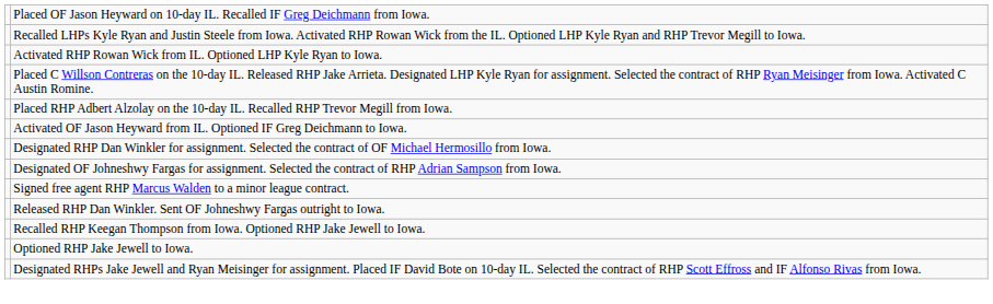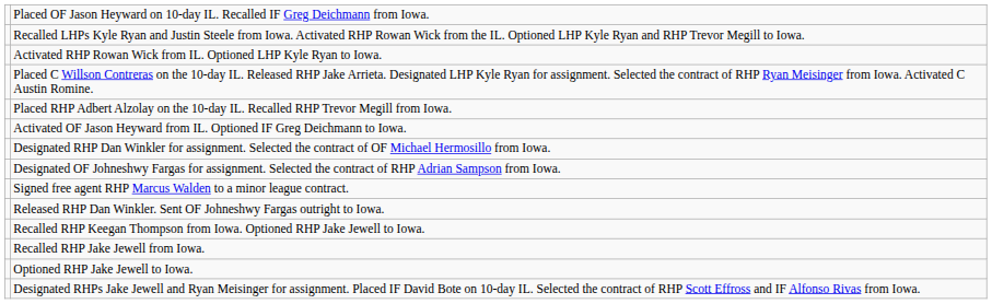 <table class="wikitable">
 <tr>
 <td></td>
 <td>Placed OF Jason Heyward on 10-day IL. Recalled IF <a href='#'>Greg Deichmann</a> from Iowa.</td>
 </tr>
 <tr>
 <td></td>
 <td>Recalled LHPs Kyle Ryan and Justin Steele from Iowa. Activated RHP Rowan Wick from the IL. Optioned LHP Kyle Ryan and RHP Trevor Megill to Iowa.</td>
 </tr>
 <tr>
 <td></td>
 <td>Activated RHP Rowan Wick from IL. Optioned LHP Kyle Ryan to Iowa.</td>
 </tr>
 <tr>
 <td></td>
 <td>Placed C <a href='#'>Willson Contreras</a> on the 10-day IL. Released RHP Jake Arrieta. Designated LHP Kyle Ryan for assignment. Selected the contract of RHP <a href='#'>Ryan Meisinger</a> from Iowa. Activated C Austin Romine.</td>
 </tr>
 <tr>
 <td></td>
 <td>Placed RHP Adbert Alzolay on the 10-day IL. Recalled RHP Trevor Megill from Iowa.</td>
 </tr>
 <tr>
 <td></td>
 <td>Activated OF Jason Heyward from IL. Optioned IF Greg Deichmann to Iowa.</td>
 </tr>
 <tr>
 <td></td>
 <td>Designated RHP Dan Winkler for assignment. Selected the contract of OF <a href='#'>Michael Hermosillo</a> from Iowa.</td>
 </tr>
 <tr>
 <td></td>
 <td>Designated OF Johneshwy Fargas for assignment. Selected the contract of RHP <a href='#'>Adrian Sampson</a> from Iowa.</td>
 </tr>
 <tr>
 <td></td>
 <td>Signed free agent RHP <a href='#'>Marcus Walden</a> to a minor league contract.</td>
 </tr>
 <tr>
 <td></td>
 <td>Released RHP Dan Winkler. Sent OF Johneshwy Fargas outright to Iowa.</td>
 </tr>
 <tr>
 <td></td>
 <td>Recalled RHP Keegan Thompson from Iowa. Optioned RHP Jake Jewell to Iowa.</td>
 </tr>
 <tr>
 <td></td>
+<td>Recalled RHP Jake Jewell from Iowa.</td>
+</tr>
+<tr>
+<td></td>
 <td>Optioned RHP Jake Jewell to Iowa.</td>
 </tr>
 <tr>
 <td></td>
 <td>Designated RHPs Jake Jewell and Ryan Meisinger for assignment. Placed IF David Bote on 10-day IL. Selected the contract of RHP <a href='#'>Scott Effross</a> and IF <a href='#'>Alfonso Rivas</a> from Iowa.</td>
 </tr>
 </table>
